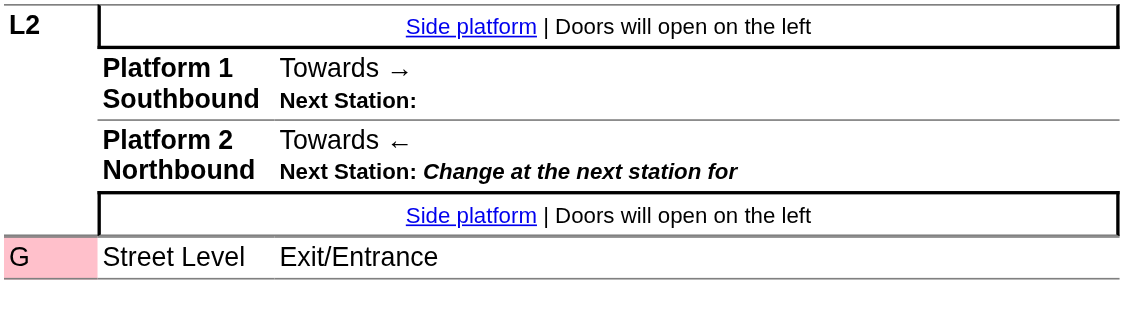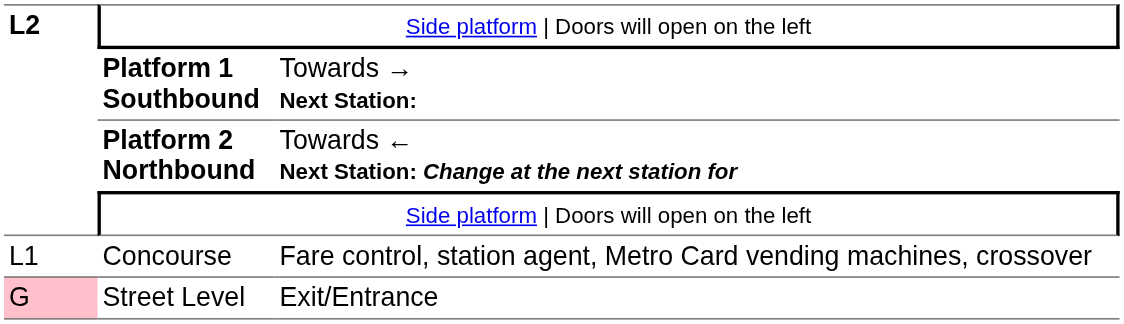 <table table border=0 cellspacing=0 cellpadding=3>
 <tr>
 <td style="border-top:solid 1px grey;border-bottom:solid 1px grey;" width=50 rowspan=4 valign=top><strong>L2</strong></td>
 <td style="border-top:solid 1px grey;border-right:solid 2px black;border-left:solid 2px black;border-bottom:solid 2px black;text-align:center;" colspan=2><small><a href='#'>Side platform</a> | Doors will open on the left</small></td>
 </tr>
 <tr>
 <td style="border-bottom:solid 1px grey;" width=100><span><strong>Platform 1</strong><br><strong>Southbound</strong></span></td>
 <td style="border-bottom:solid 1px grey;" width=500>Towards → <br><small><strong>Next Station:</strong> </small></td>
 </tr>
 <tr>
 <td><span><strong>Platform 2</strong><br><strong>Northbound</strong></span></td>
 <td><span></span>Towards ← <br><small><strong>Next Station:</strong> </small> <small><strong><em>Change at the next station for <strong><em></small></td>
 </tr>
 <tr>
 <td style="border-top:solid 2px black;border-right:solid 2px black;border-left:solid 2px black;border-bottom:solid 1px grey;text-align:center;" colspan=2><small><a href='#'>Side platform</a> | Doors will open on the left</small></td>
 </tr>
 <tr>
+<td valign=top></strong>L1<strong></td>
+<td valign=top>Concourse</td>
+<td valign=top>Fare control, station agent, Metro Card vending machines, crossover</td>
+</tr>
+<tr>
 <td style="background: pink; border-bottom:solid 1px grey;border-top:solid 1px grey;" width=50 valign=top></strong>G<strong></td>
 <td style="border-top:solid 1px grey;border-bottom:solid 1px grey;" width=100 valign=top>Street Level</td>
 <td style="border-top:solid 1px grey;border-bottom:solid 1px grey;" width=500 valign=top>Exit/Entrance</td>
 </tr>
 </table>
